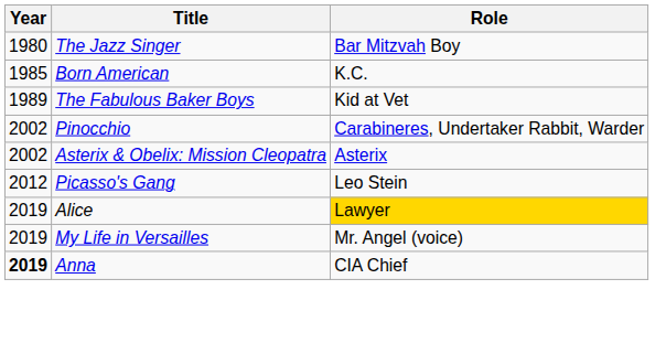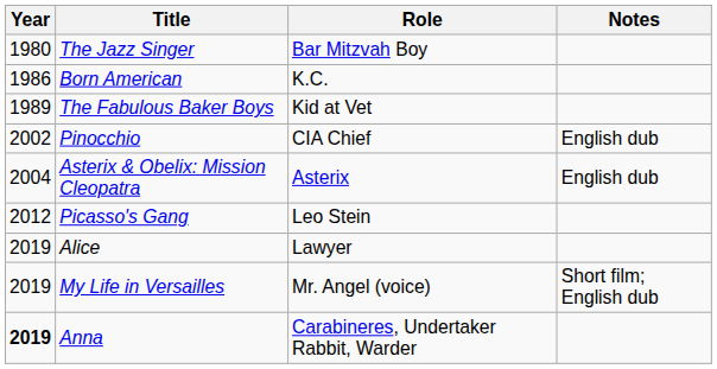 <table class="wikitable sortable">
 <tr>
 <th>Year</th>
 <th>Title</th>
 <th>Role</th>
+<th>Notes</th>
 </tr>
 <tr>
 <td>1980</td>
 <td><em><a href='#'>The Jazz Singer</a></em></td>
 <td><a href='#'>Bar Mitzvah</a> Boy</td>
+<td></td>
 </tr>
 <tr>
-<td>1985</td>
+<td>1986</td>
 <td><em><a href='#'>Born American</a></em></td>
 <td>K.C.</td>
+<td></td>
 </tr>
 <tr>
 <td>1989</td>
 <td><em><a href='#'>The Fabulous Baker Boys</a></em></td>
 <td>Kid at Vet</td>
+<td></td>
 </tr>
 <tr>
 <td>2002</td>
 <td><em><a href='#'>Pinocchio</a></em></td>
-<td><a href='#'>Carabineres</a>, Undertaker Rabbit, Warder</td>
+<td>CIA Chief</td>
+<td>English dub</td>
 </tr>
 <tr>
-<td>2002</td>
+<td>2004</td>
 <td><em><a href='#'>Asterix & Obelix: Mission Cleopatra</a></em></td>
 <td><a href='#'>Asterix</a></td>
+<td>English dub</td>
 </tr>
 <tr>
 <td>2012</td>
 <td><em><a href='#'>Picasso's Gang</a></em></td>
 <td>Leo Stein</td>
+<td></td>
 </tr>
 <tr>
 <td>2019</td>
 <td><em>Alice</em></td>
-<td style="background: gold;">Lawyer</td>
+<td>Lawyer</td>
+<td></td>
 </tr>
 <tr>
 <td>2019</td>
 <td><em><a href='#'>My Life in Versailles</a></em></td>
 <td>Mr. Angel (voice)</td>
+<td>Short film; English dub</td>
 </tr>
 <tr>
 <td><strong>2019</strong></td>
 <td><em><a href='#'>Anna</a></em></td>
-<td>CIA Chief</td>
+<td><a href='#'>Carabineres</a>, Undertaker Rabbit, Warder</td>
+<td></td>
 </tr>
 </table>
